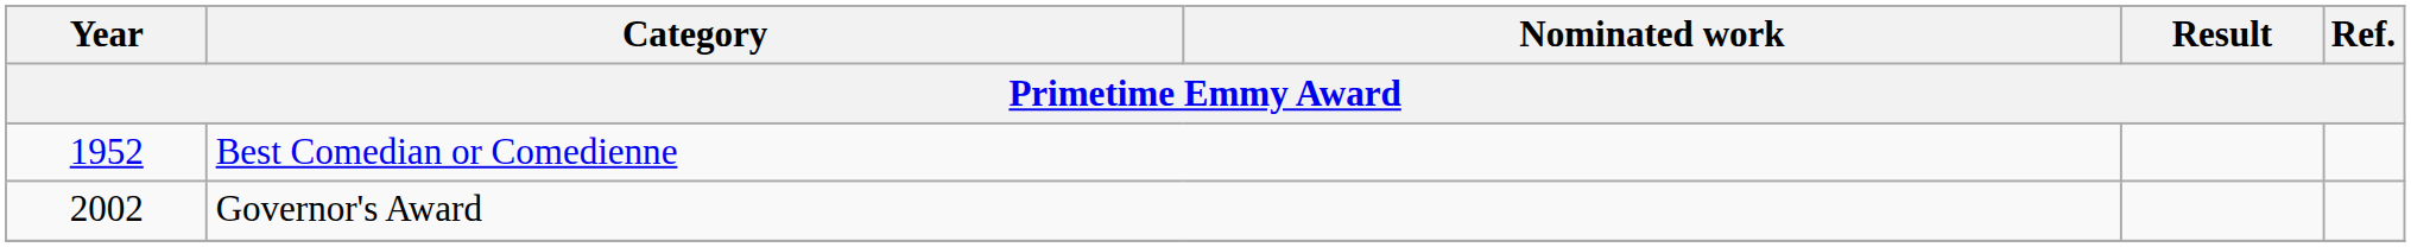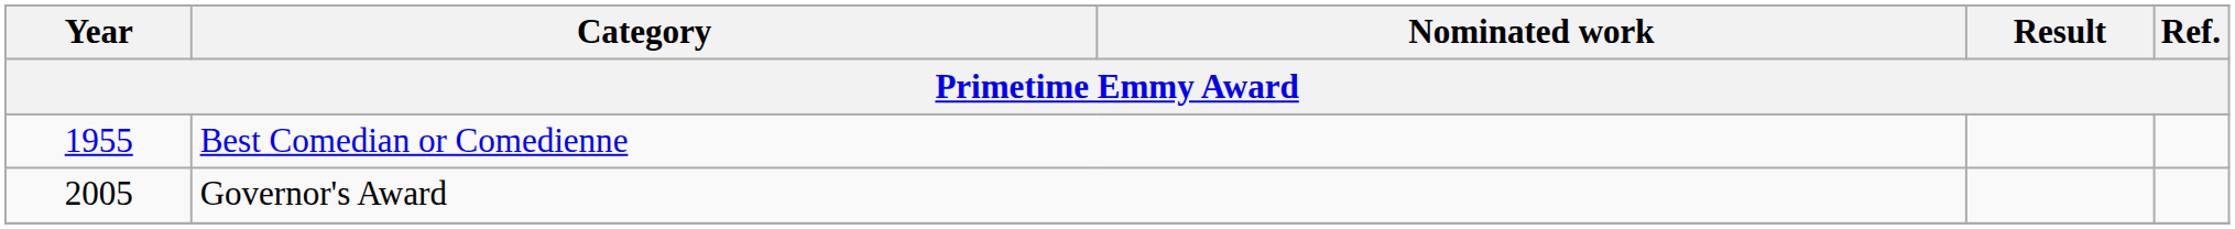 <table class=wikitable>
 <tr>
 <th scope="col" style="width:5em;">Year</th>
 <th scope="col" style="width:26em;">Category</th>
 <th scope="col" style="width:25em;">Nominated work</th>
 <th scope="col" style="width:5em;">Result</th>
 <th>Ref.</th>
 </tr>
 <tr>
 <th colspan=5><a href='#'>Primetime Emmy Award</a></th>
 </tr>
 <tr>
-<td style="text-align:center;"><a href='#'>1952</a></td>
+<td style="text-align:center;"><a href='#'>1955</a></td>
 <td colspan=2><a href='#'>Best Comedian or Comedienne</a></td>
 <td></td>
 <td></td>
 </tr>
 <tr>
-<td style="text-align:center;">2002</td>
+<td style="text-align:center;">2005</td>
 <td colspan=2>Governor's Award</td>
 <td></td>
 <td></td>
 </tr>
 <tr>
 </tr>
 </table>
